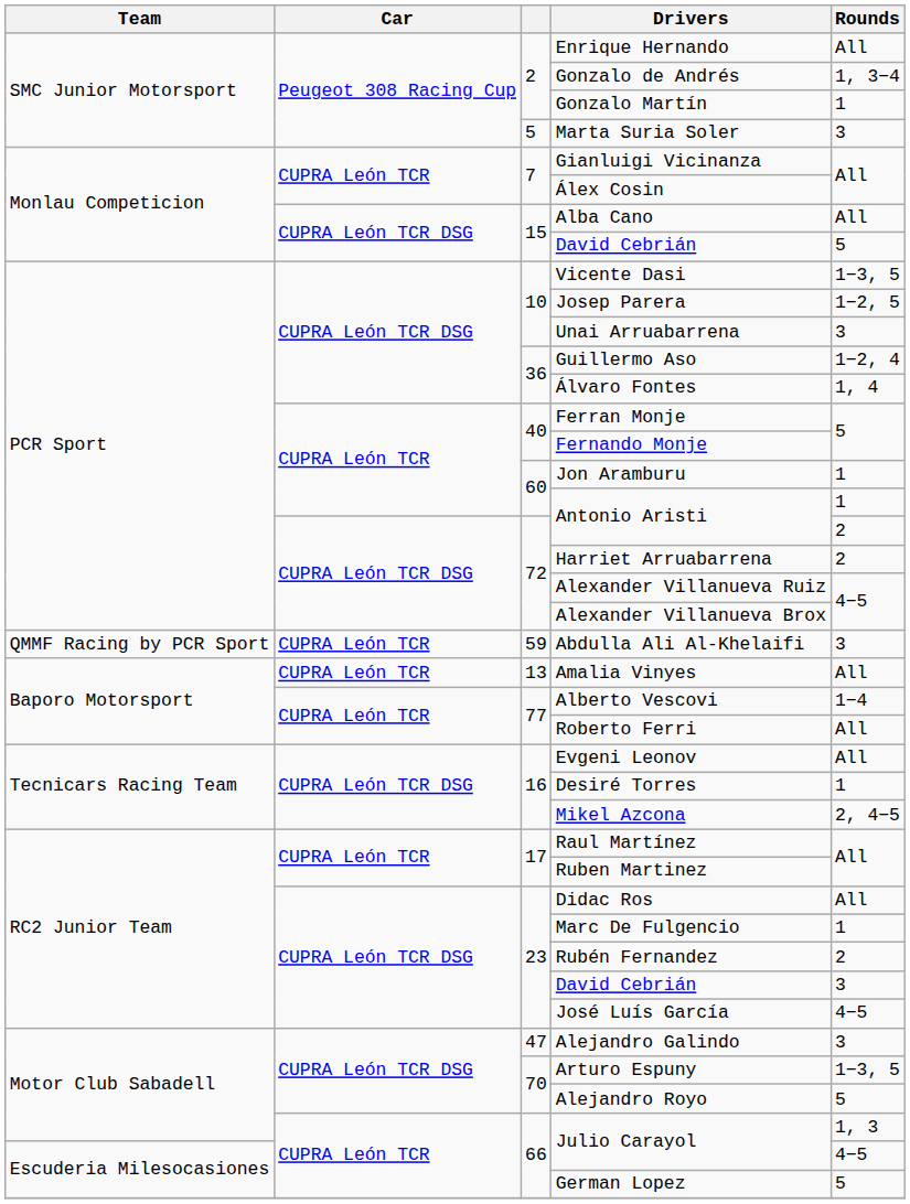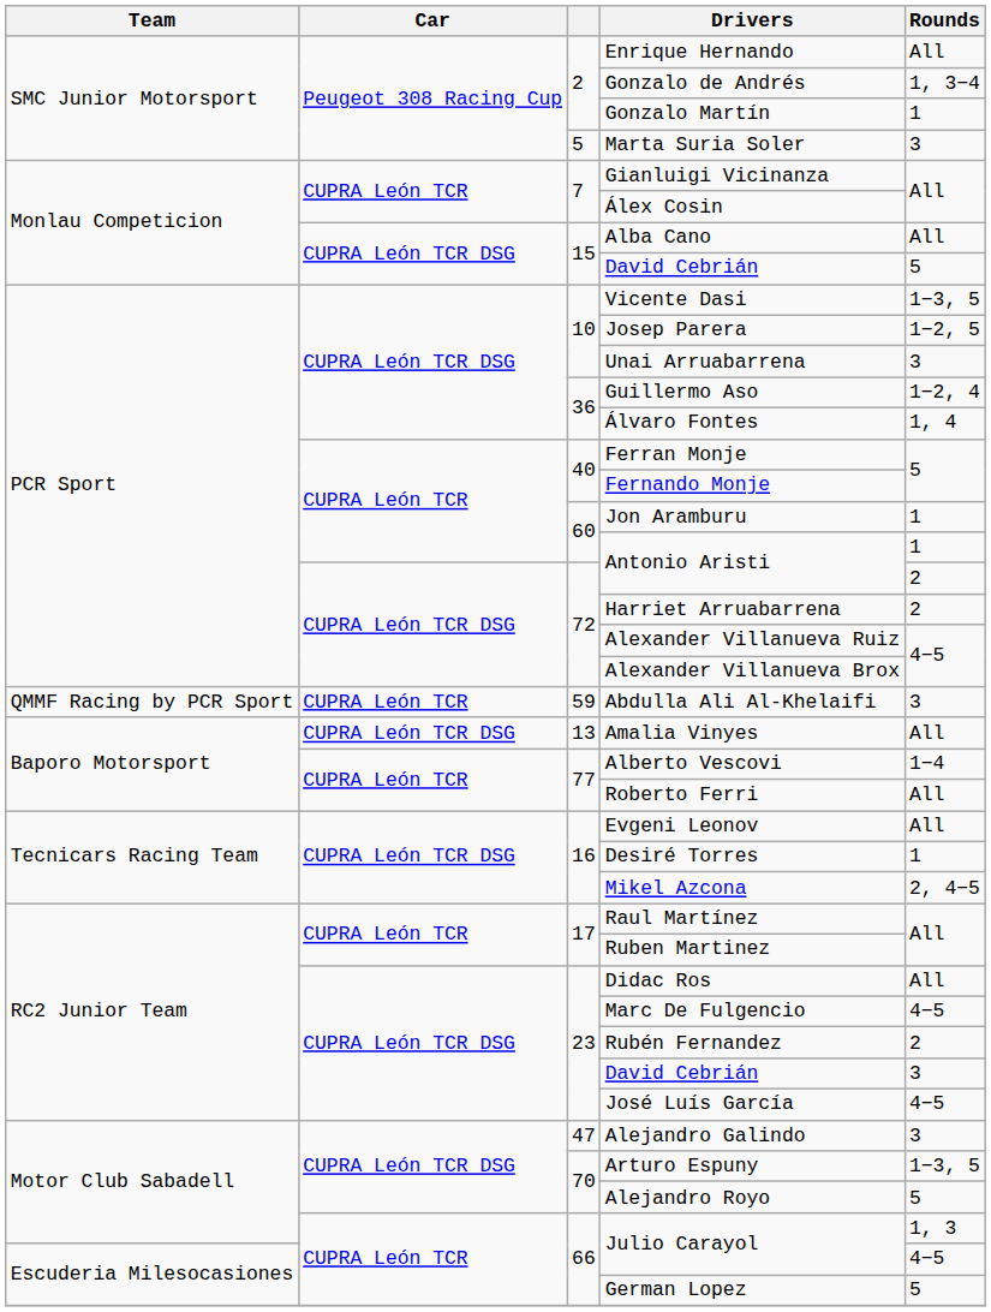 <table class="wikitable" style="font-size: 85%;">
 <tr>
 <th>Team</th>
 <th>Car</th>
 <th></th>
 <th>Drivers</th>
 <th>Rounds</th>
 </tr>
 <tr>
 <td rowspan=4> SMC Junior Motorsport</td>
 <td rowspan=4><a href='#'>Peugeot 308 Racing Cup</a></td>
 <td rowspan=3>2</td>
 <td> Enrique Hernando</td>
 <td>All</td>
 </tr>
 <tr>
 <td> Gonzalo de Andrés</td>
 <td>1, 3−4</td>
 </tr>
 <tr>
 <td> Gonzalo Martín</td>
 <td>1</td>
 </tr>
 <tr>
 <td>5</td>
 <td> Marta Suria Soler</td>
 <td>3</td>
 </tr>
 <tr>
 <td rowspan=4> Monlau Competicion</td>
 <td rowspan=2><a href='#'>CUPRA León TCR</a></td>
 <td rowspan=2>7</td>
 <td> Gianluigi Vicinanza</td>
 <td rowspan=2>All</td>
 </tr>
 <tr>
 <td> Álex Cosin</td>
 </tr>
 <tr>
 <td rowspan=2><a href='#'>CUPRA León TCR DSG</a></td>
 <td rowspan=2>15</td>
 <td> Alba Cano</td>
 <td>All</td>
 </tr>
 <tr>
 <td> <a href='#'>David Cebrián</a></td>
 <td>5</td>
 </tr>
 <tr>
 <td rowspan=13> PCR Sport</td>
 <td rowspan=5><a href='#'>CUPRA León TCR DSG</a></td>
 <td rowspan=3>10</td>
 <td> Vicente Dasi</td>
 <td>1−3, 5</td>
 </tr>
 <tr>
 <td> Josep Parera</td>
 <td>1−2, 5</td>
 </tr>
 <tr>
 <td> Unai Arruabarrena</td>
 <td>3</td>
 </tr>
 <tr>
 <td rowspan=2>36</td>
 <td> Guillermo Aso</td>
 <td>1−2, 4</td>
 </tr>
 <tr>
 <td> Álvaro Fontes</td>
 <td>1, 4</td>
 </tr>
 <tr>
 <td rowspan=4><a href='#'>CUPRA León TCR</a></td>
 <td rowspan=2>40</td>
 <td> Ferran  Monje</td>
 <td rowspan=2>5</td>
 </tr>
 <tr>
 <td> <a href='#'>Fernando Monje</a></td>
 </tr>
 <tr>
 <td rowspan=2>60</td>
 <td> Jon Aramburu</td>
 <td>1</td>
 </tr>
 <tr>
 <td rowspan=2> Antonio Aristi</td>
 <td>1</td>
 </tr>
 <tr>
 <td rowspan=4><a href='#'>CUPRA León TCR DSG</a></td>
 <td rowspan=4>72</td>
 <td>2</td>
 </tr>
 <tr>
 <td> Harriet Arruabarrena</td>
 <td>2</td>
 </tr>
 <tr>
 <td> Alexander Villanueva Ruiz</td>
 <td rowspan=2>4−5</td>
 </tr>
 <tr>
 <td> Alexander Villanueva Brox</td>
 </tr>
 <tr>
 <td> QMMF Racing by PCR Sport</td>
 <td><a href='#'>CUPRA León TCR</a></td>
 <td>59</td>
 <td> Abdulla Ali Al-Khelaifi</td>
 <td>3</td>
 </tr>
 <tr>
 <td rowspan=3> Baporo Motorsport</td>
-<td><a href='#'>CUPRA León TCR</a></td>
+<td><a href='#'>CUPRA León TCR DSG</a></td>
 <td>13</td>
 <td> Amalia Vinyes</td>
 <td>All</td>
 </tr>
 <tr>
 <td rowspan=2><a href='#'>CUPRA León TCR</a></td>
 <td rowspan=2>77</td>
 <td> Alberto Vescovi</td>
 <td>1−4</td>
 </tr>
 <tr>
 <td> Roberto Ferri</td>
 <td>All</td>
 </tr>
 <tr>
 <td rowspan=3> Tecnicars Racing Team</td>
 <td rowspan=3><a href='#'>CUPRA León TCR DSG</a></td>
 <td rowspan=3>16</td>
 <td> Evgeni Leonov</td>
 <td>All</td>
 </tr>
 <tr>
 <td> Desiré Torres</td>
 <td>1</td>
 </tr>
 <tr>
 <td> <a href='#'>Mikel Azcona</a></td>
 <td>2, 4−5</td>
 </tr>
 <tr>
 <td rowspan=7> RC2 Junior Team</td>
 <td rowspan=2><a href='#'>CUPRA León TCR</a></td>
 <td rowspan=2>17</td>
 <td> Raul Martínez</td>
 <td rowspan=2>All</td>
 </tr>
 <tr>
 <td> Ruben Martinez</td>
 </tr>
 <tr>
 <td rowspan=5><a href='#'>CUPRA León TCR DSG</a></td>
 <td rowspan=5>23</td>
 <td> Didac Ros</td>
 <td>All</td>
 </tr>
 <tr>
 <td> Marc De Fulgencio</td>
-<td>1</td>
+<td>4−5</td>
 </tr>
 <tr>
 <td> Rubén Fernandez</td>
 <td>2</td>
 </tr>
 <tr>
 <td> <a href='#'>David Cebrián</a></td>
 <td>3</td>
 </tr>
 <tr>
 <td> José Luís García</td>
 <td>4−5</td>
 </tr>
 <tr>
 <td rowspan=4> Motor Club Sabadell</td>
 <td rowspan=3><a href='#'>CUPRA León TCR DSG</a></td>
 <td>47</td>
 <td> Alejandro Galindo</td>
 <td>3</td>
 </tr>
 <tr>
 <td rowspan=2>70</td>
 <td> Arturo Espuny</td>
 <td>1−3, 5</td>
 </tr>
 <tr>
 <td> Alejandro Royo</td>
 <td>5</td>
 </tr>
 <tr>
 <td rowspan=3><a href='#'>CUPRA León TCR</a></td>
 <td rowspan=3>66</td>
 <td rowspan=2> Julio Carayol</td>
 <td>1, 3</td>
 </tr>
 <tr>
 <td rowspan=2> Escuderia Milesocasiones</td>
 <td>4−5</td>
 </tr>
 <tr>
 <td> German Lopez</td>
 <td>5</td>
 </tr>
 <tr>
 </tr>
 </table>
